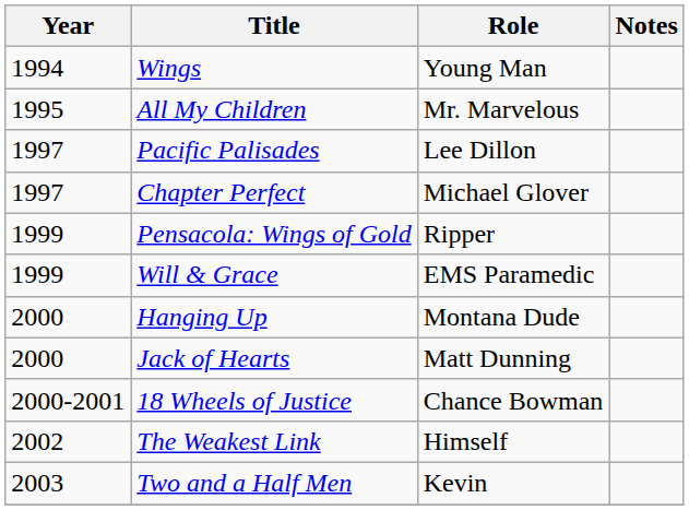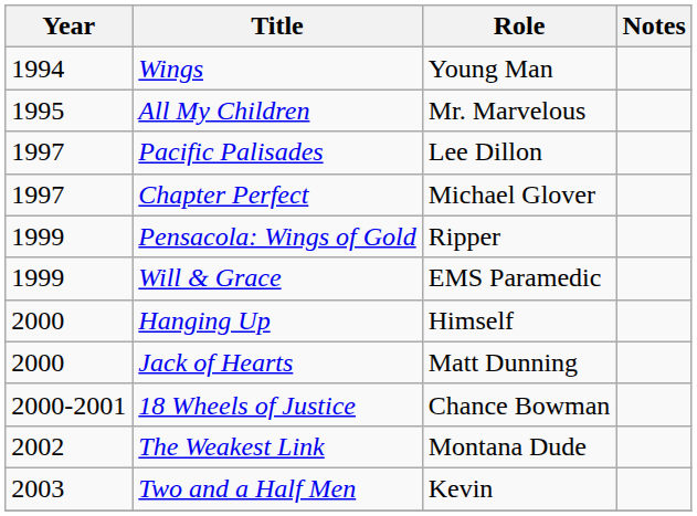 <table class="wikitable sortable">
 <tr>
 <th>Year</th>
 <th>Title</th>
 <th>Role</th>
 <th class="unsortable">Notes</th>
 </tr>
 <tr>
 <td>1994</td>
 <td><em><a href='#'>Wings</a></em></td>
 <td>Young Man</td>
 <td></td>
 </tr>
 <tr>
 <td>1995</td>
 <td><em><a href='#'>All My Children</a></em></td>
 <td>Mr. Marvelous</td>
 <td></td>
 </tr>
 <tr>
 <td>1997</td>
 <td><em><a href='#'>Pacific Palisades</a></em></td>
 <td>Lee Dillon</td>
 <td></td>
 </tr>
 <tr>
 <td>1997</td>
 <td><em><a href='#'>Chapter Perfect</a></em></td>
 <td>Michael Glover</td>
 <td></td>
 </tr>
 <tr>
 <td>1999</td>
 <td><em><a href='#'>Pensacola: Wings of Gold</a></em></td>
 <td>Ripper</td>
 <td></td>
 </tr>
 <tr>
 <td>1999</td>
 <td><em><a href='#'>Will & Grace</a></em></td>
 <td>EMS Paramedic</td>
 <td></td>
 </tr>
 <tr>
 <td>2000</td>
 <td><em><a href='#'>Hanging Up</a></em></td>
-<td>Montana Dude</td>
+<td>Himself</td>
 <td></td>
 </tr>
 <tr>
 <td>2000</td>
 <td><em><a href='#'>Jack of Hearts</a></em></td>
 <td>Matt Dunning</td>
 <td></td>
 </tr>
 <tr>
 <td>2000-2001</td>
 <td><em><a href='#'>18 Wheels of Justice</a></em></td>
 <td>Chance Bowman</td>
 <td></td>
 </tr>
 <tr>
 <td>2002</td>
 <td><em><a href='#'>The Weakest Link</a></em></td>
-<td>Himself</td>
+<td>Montana Dude</td>
 <td></td>
 </tr>
 <tr>
 <td>2003</td>
 <td><em><a href='#'>Two and a Half Men</a></em></td>
 <td>Kevin</td>
 <td></td>
 </tr>
 <tr>
 </tr>
 </table>
